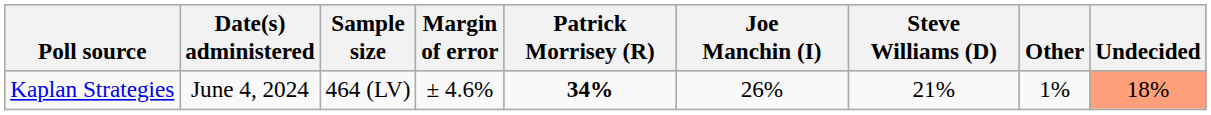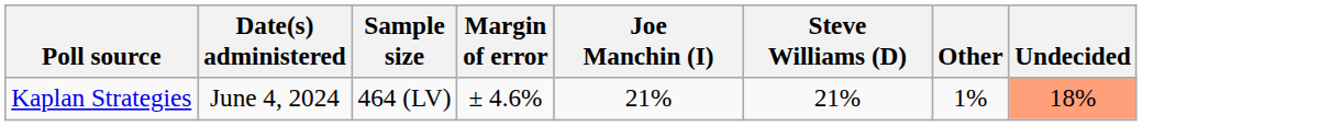 <table class="wikitable" style="font-size:90%;text-align:center;">
 <tr valign=bottom>
 <th>Poll source</th>
 <th>Date(s)<br>administered</th>
 <th>Sample<br>size</th>
 <th>Margin<br>of error</th>
-<th style="width:100px;">Patrick<br>Morrisey (R)</th>
 <th style="width:100px;">Joe<br>Manchin (I)</th>
 <th style="width:100px;">Steve<br>Williams (D)</th>
 <th>Other</th>
 <th>Undecided</th>
 </tr>
 <tr>
 <td style="text-align:left;"><a href='#'>Kaplan Strategies</a></td>
 <td data-sort-value="2024-06-06">June 4, 2024</td>
 <td>464 (LV)</td>
 <td>± 4.6%</td>
-<td><strong>34%</strong></td>
-<td>26%</td>
+<td>21%</td>
 <td>21%</td>
 <td>1%</td>
 <td style="background: lightsalmon;">18%</td>
 </tr>
 </table>
